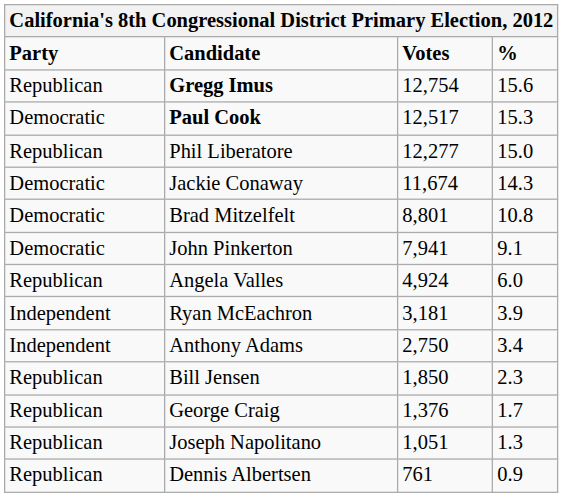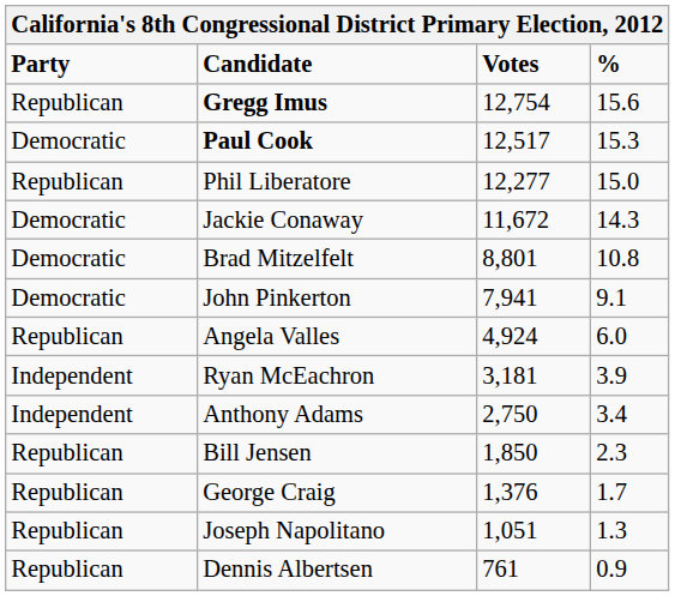 <table class="wikitable">
 <tr>
 <th colspan="4">California's 8th Congressional District Primary Election, 2012</th>
 </tr>
 <tr>
 <td><strong>Party</strong></td>
 <td><strong>Candidate</strong></td>
 <td><strong>Votes</strong></td>
 <td><strong>%</strong></td>
 </tr>
 <tr>
 <td>Republican</td>
 <td><strong>Gregg Imus</strong></td>
 <td>12,754</td>
 <td>15.6</td>
 </tr>
 <tr>
 <td>Democratic</td>
 <td><strong>Paul Cook</strong></td>
 <td>12,517</td>
 <td>15.3</td>
 </tr>
 <tr>
 <td>Republican</td>
 <td>Phil Liberatore</td>
 <td>12,277</td>
 <td>15.0</td>
 </tr>
 <tr>
 <td>Democratic</td>
 <td>Jackie Conaway</td>
-<td>11,674</td>
+<td>11,672</td>
 <td>14.3</td>
 </tr>
 <tr>
 <td>Democratic</td>
 <td>Brad Mitzelfelt</td>
 <td>8,801</td>
 <td>10.8</td>
 </tr>
 <tr>
 <td>Democratic</td>
 <td>John Pinkerton</td>
 <td>7,941</td>
 <td>9.1</td>
 </tr>
 <tr>
 <td>Republican</td>
 <td>Angela Valles</td>
 <td>4,924</td>
 <td>6.0</td>
 </tr>
 <tr>
 <td>Independent</td>
 <td>Ryan McEachron</td>
 <td>3,181</td>
 <td>3.9</td>
 </tr>
 <tr>
 <td>Independent</td>
 <td>Anthony Adams</td>
 <td>2,750</td>
 <td>3.4</td>
 </tr>
 <tr>
 <td>Republican</td>
 <td>Bill Jensen</td>
 <td>1,850</td>
 <td>2.3</td>
 </tr>
 <tr>
 <td>Republican</td>
 <td>George Craig</td>
 <td>1,376</td>
 <td>1.7</td>
 </tr>
 <tr>
 <td>Republican</td>
 <td>Joseph Napolitano</td>
 <td>1,051</td>
 <td>1.3</td>
 </tr>
 <tr>
 <td>Republican</td>
 <td>Dennis Albertsen</td>
 <td>761</td>
 <td>0.9</td>
 </tr>
 </table>
